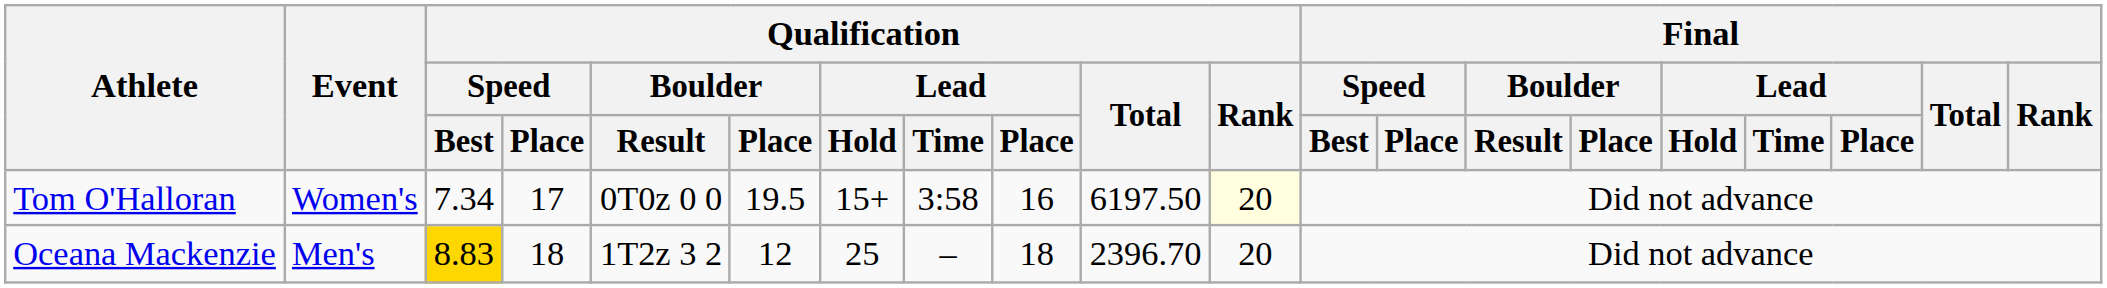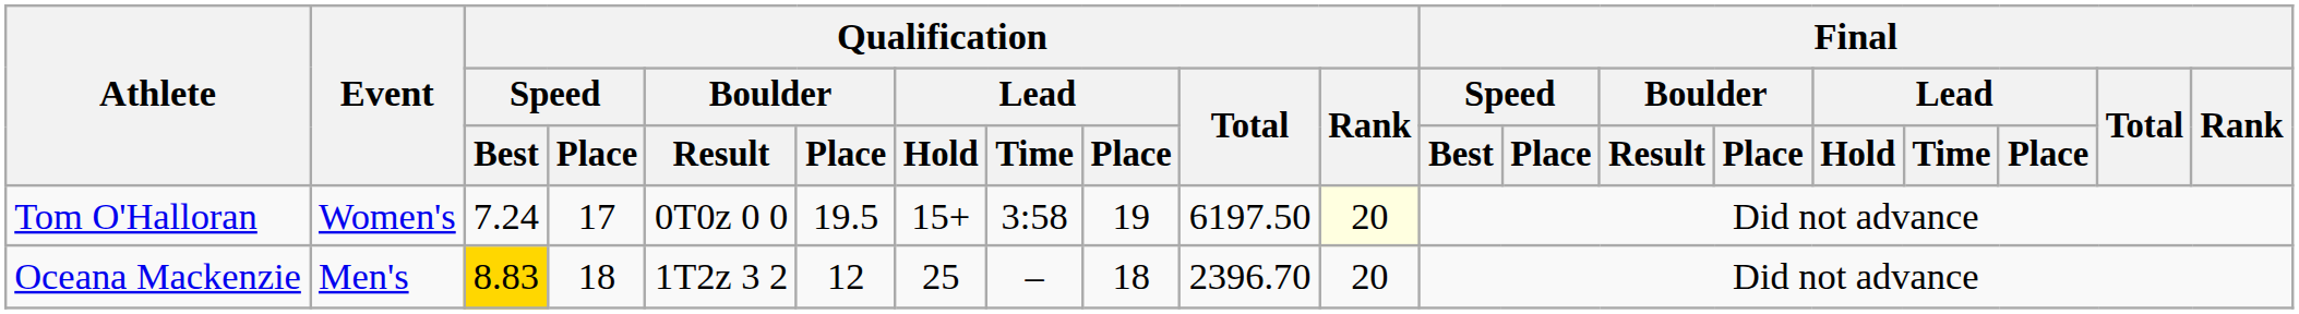 <table class="wikitable" style="font-size:90%">
 <tr>
 <th rowspan=3>Athlete</th>
 <th rowspan=3>Event</th>
 <th colspan=9>Qualification</th>
 <th colspan=9>Final</th>
 </tr>
 <tr style="font-size: 95%">
 <th colspan=2>Speed</th>
 <th colspan=2>Boulder</th>
 <th colspan=3>Lead</th>
 <th rowspan=2>Total</th>
 <th rowspan=2>Rank</th>
 <th colspan=2>Speed</th>
 <th colspan=2>Boulder</th>
 <th colspan=3>Lead</th>
 <th rowspan=2>Total</th>
 <th rowspan=2>Rank</th>
 </tr>
 <tr style="font-size: 95%">
 <th>Best</th>
 <th>Place</th>
 <th>Result</th>
 <th>Place</th>
 <th>Hold</th>
 <th>Time</th>
 <th>Place</th>
 <th>Best</th>
 <th>Place</th>
 <th>Result</th>
 <th>Place</th>
 <th>Hold</th>
 <th>Time</th>
 <th>Place</th>
 </tr>
 <tr align=center>
 <td align="left"><a href='#'>Tom O'Halloran</a></td>
 <td align="left"><a href='#'>Women's</a></td>
-<td>7.34</td>
+<td>7.24</td>
 <td>17</td>
 <td>0T0z 0 0</td>
 <td>19.5</td>
 <td>15+</td>
 <td>3:58</td>
-<td>16</td>
+<td>19</td>
 <td>6197.50</td>
 <td style="background: lightyellow;">20</td>
 <td colspan=9>Did not advance</td>
 </tr>
 <tr align="center">
 <td align="left"><a href='#'>Oceana Mackenzie</a></td>
 <td align="left"><a href='#'>Men's</a></td>
 <td style="background: gold;">8.83</td>
 <td>18</td>
 <td>1T2z 3 2</td>
 <td>12</td>
 <td>25</td>
 <td>–</td>
 <td>18</td>
 <td>2396.70</td>
 <td>20</td>
 <td colspan=9>Did not advance</td>
 </tr>
 </table>
